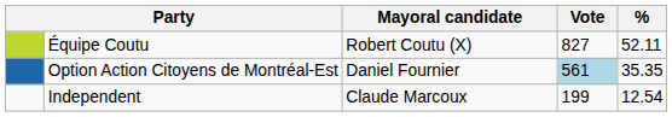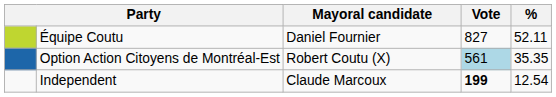 <table class="wikitable">
 <tr>
 <th bgcolor="#DDDDFF" width="230px" colspan="2">Party</th>
 <th bgcolor="#DDDDFF" width="200px">Mayoral candidate</th>
 <th bgcolor="#DDDDFF" width="50px">Vote</th>
 <th bgcolor="#DDDDFF" width="30px">%</th>
 </tr>
 <tr>
 <td bgcolor=#BFD630 width="30px"> </td>
 <td>Équipe Coutu</td>
-<td>Robert Coutu (X)</td>
+<td>Daniel Fournier</td>
 <td>827</td>
 <td>52.11</td>
 </tr>
 <tr>
 <td bgcolor=#1D66A9 width="30px"> </td>
 <td>Option Action Citoyens de Montréal-Est</td>
-<td>Daniel Fournier</td>
+<td>Robert Coutu (X)</td>
 <td style="background: lightblue;">561</td>
 <td>35.35</td>
 </tr>
 <tr>
 <td> </td>
 <td>Independent</td>
 <td>Claude Marcoux</td>
-<td>199</td>
+<td><strong>199</strong></td>
 <td>12.54</td>
 </tr>
 </table>
